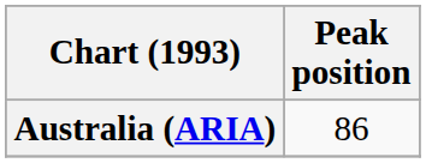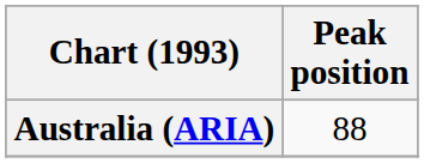 <table class="wikitable sortable plainrowheaders" style="text-align:center">
 <tr>
 <th>Chart (1993)</th>
 <th>Peak<br>position</th>
 </tr>
 <tr>
 <th scope="row">Australia (<a href='#'>ARIA</a>)</th>
-<td>86</td>
+<td>88</td>
 </tr>
 <tr>
 </tr>
 <tr>
 </tr>
 <tr>
 </tr>
 </table>
